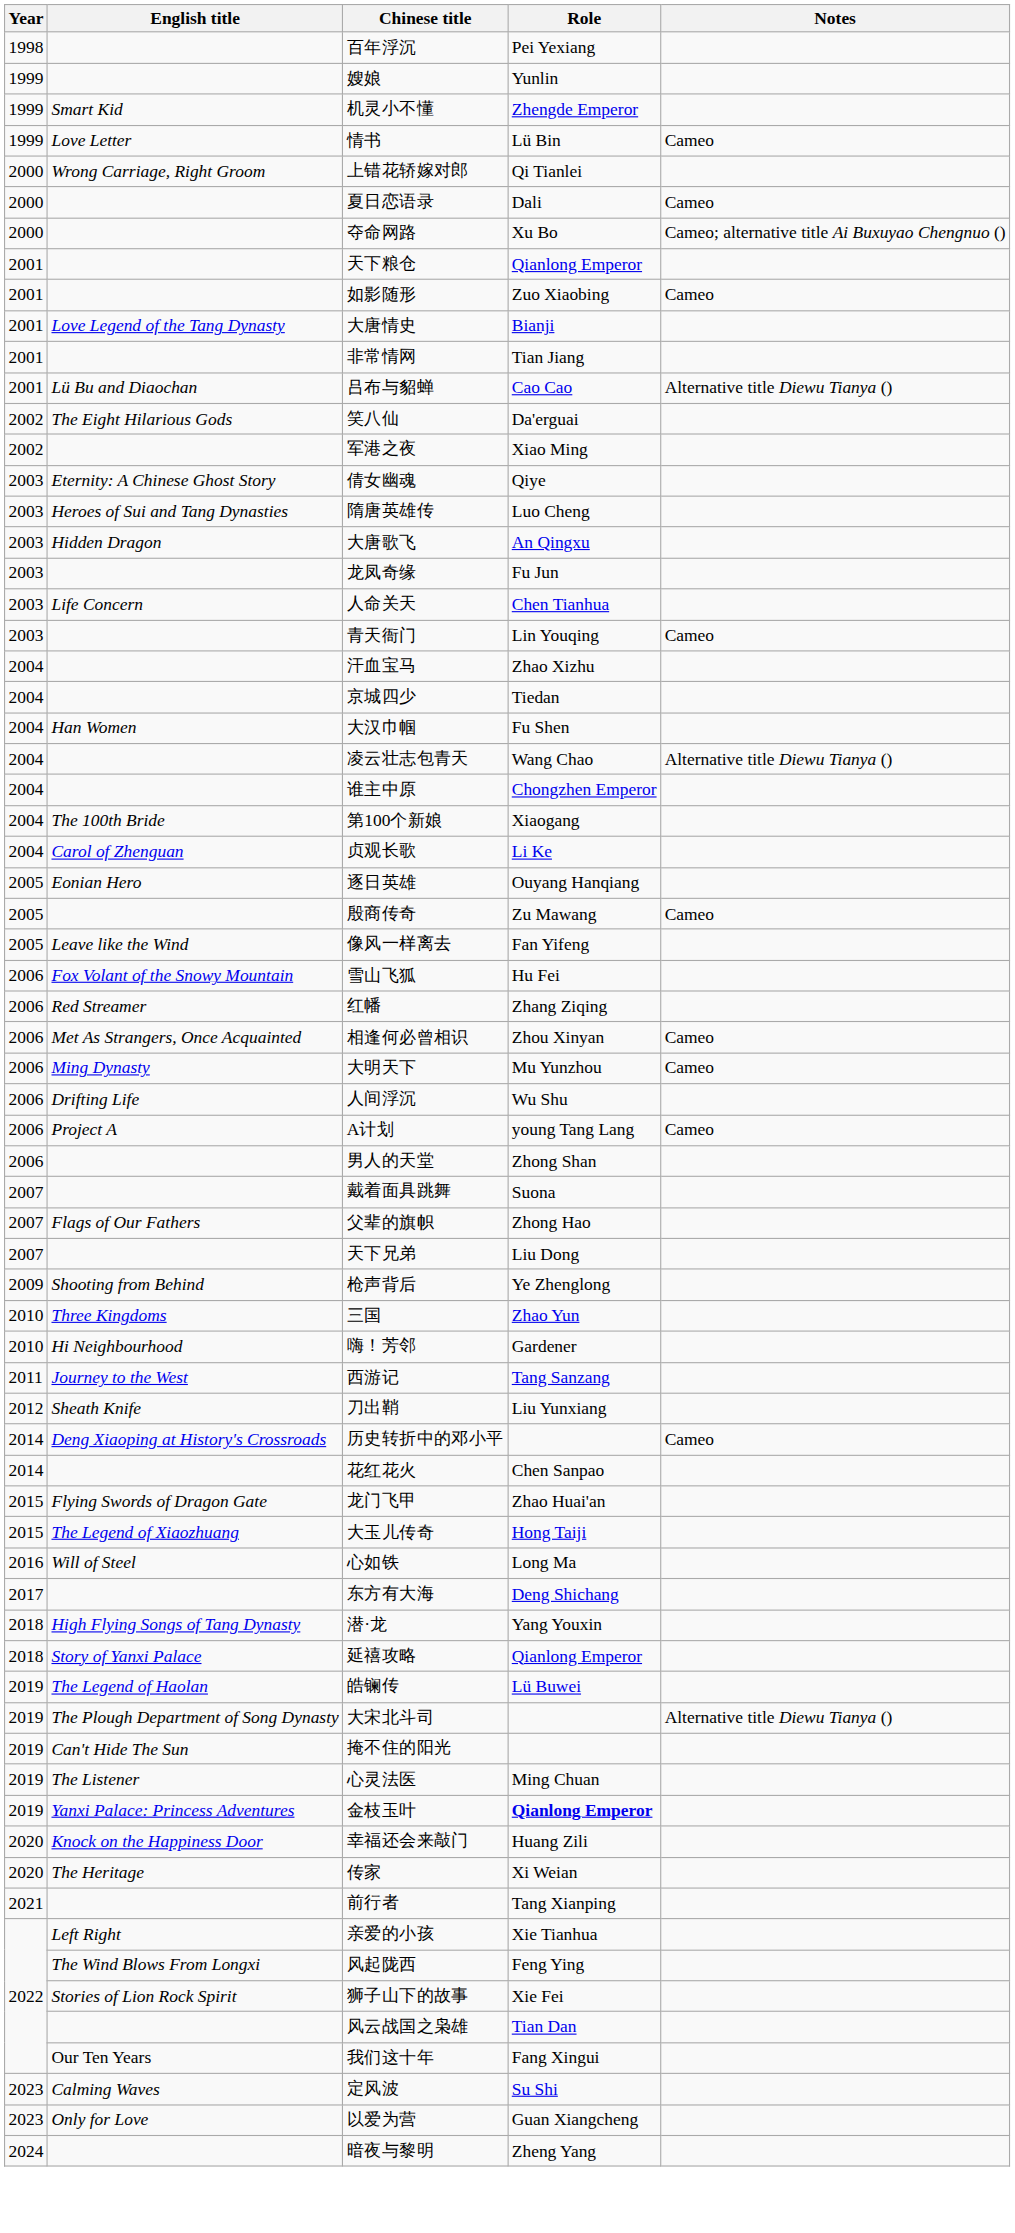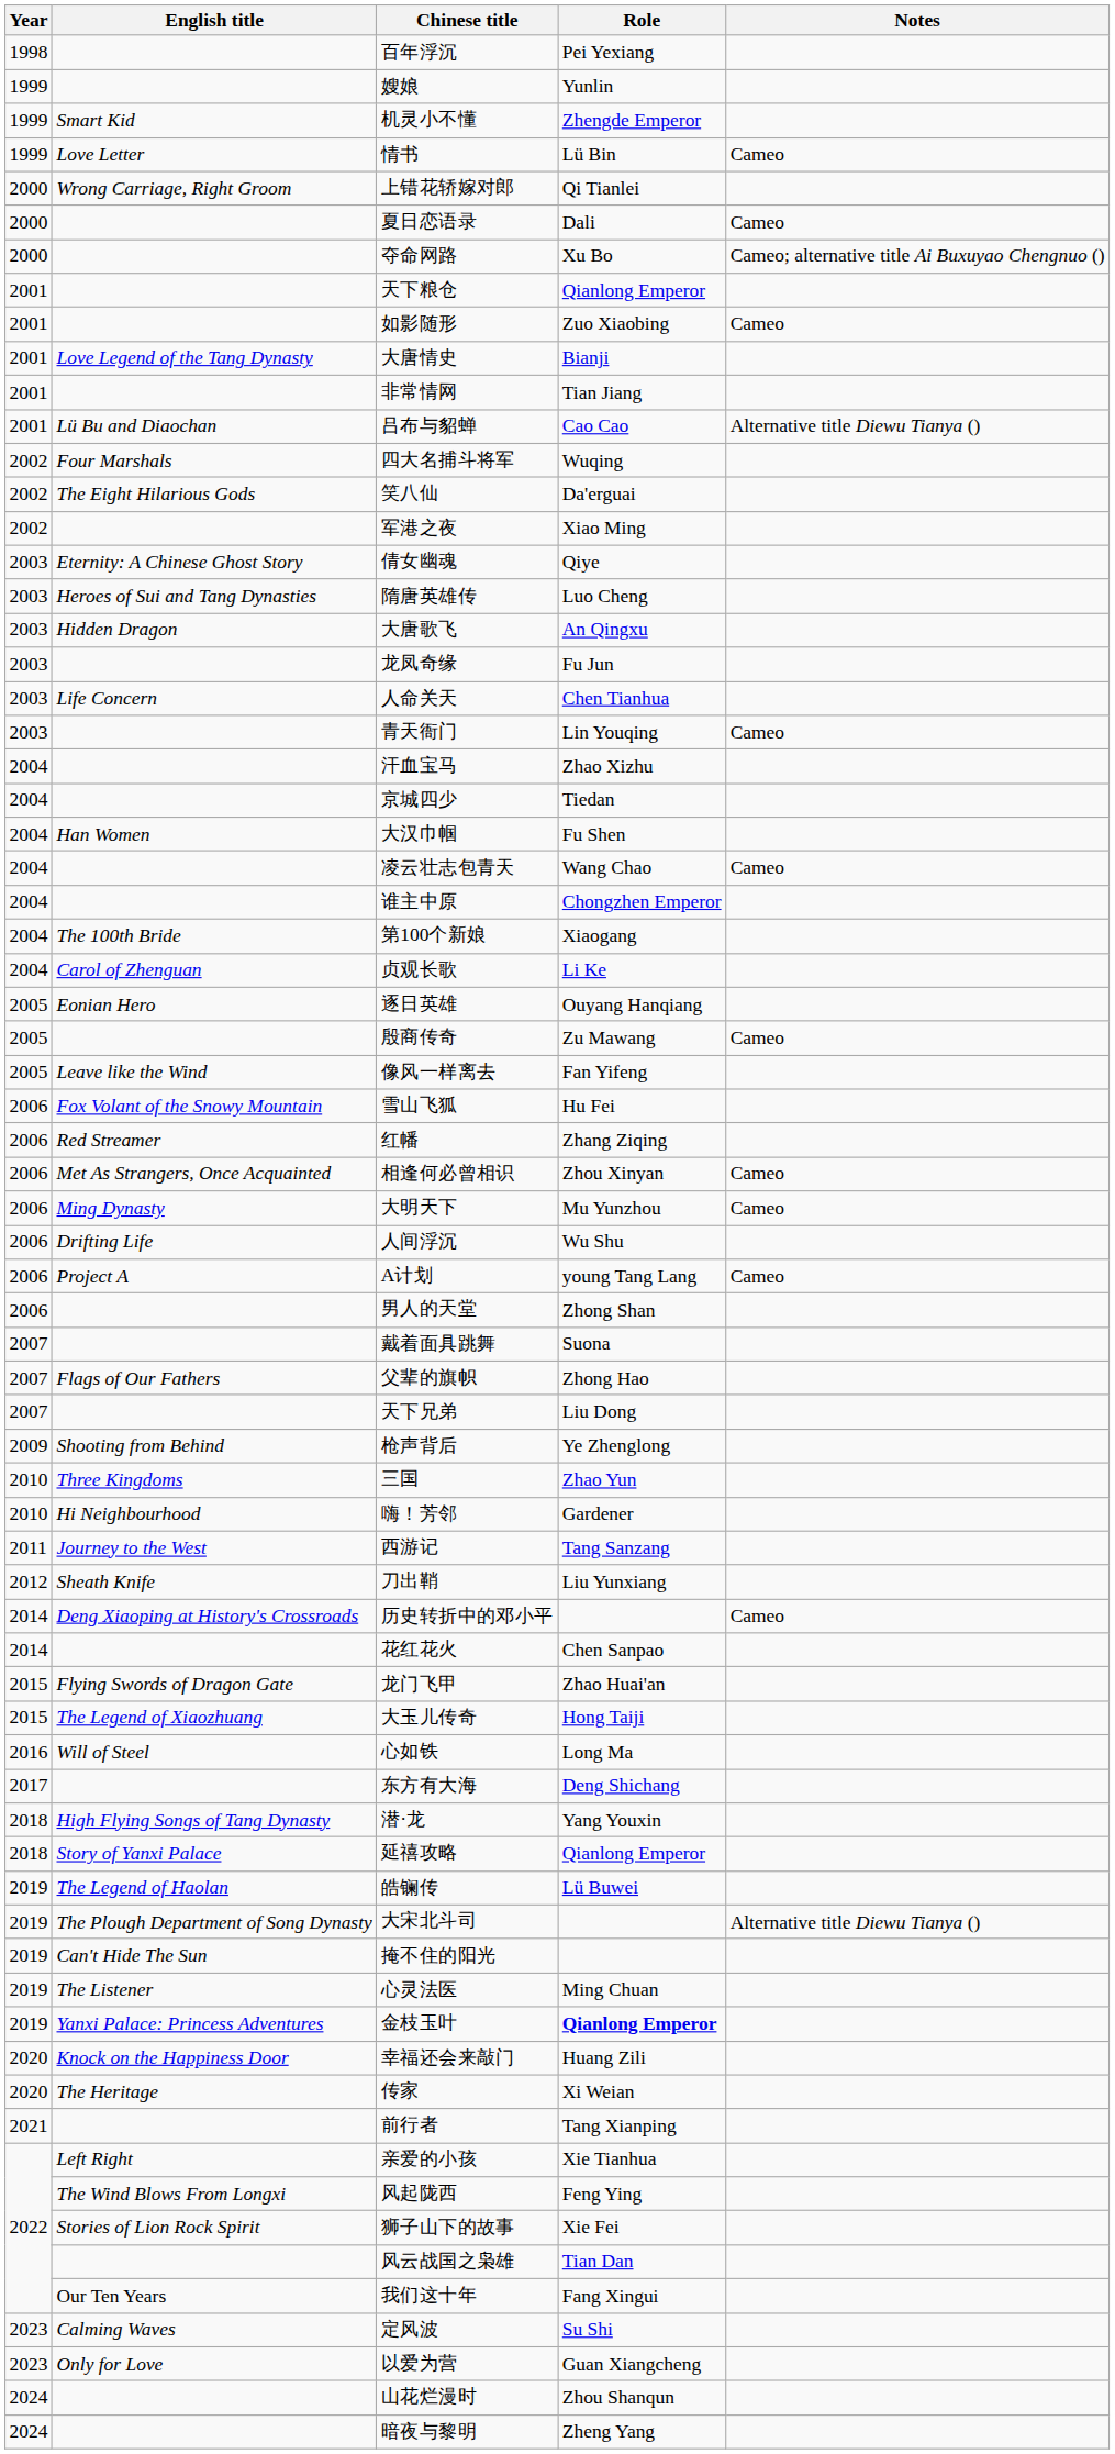 <table class="wikitable sortable">
 <tr>
 <th>Year</th>
 <th>English title</th>
 <th>Chinese title</th>
 <th>Role</th>
 <th class="unsortable">Notes</th>
 </tr>
 <tr>
 <td>1998</td>
 <td></td>
 <td>百年浮沉</td>
 <td>Pei Yexiang</td>
 <td></td>
 </tr>
 <tr>
 <td>1999</td>
 <td></td>
 <td>嫂娘</td>
 <td>Yunlin</td>
 <td></td>
 </tr>
 <tr>
 <td>1999</td>
 <td><em>Smart Kid</em></td>
 <td>机灵小不懂</td>
 <td><a href='#'>Zhengde Emperor</a></td>
 <td></td>
 </tr>
 <tr>
 <td>1999</td>
 <td><em>Love Letter</em></td>
 <td>情书</td>
 <td>Lü Bin</td>
 <td>Cameo</td>
 </tr>
 <tr>
 <td>2000</td>
 <td><em>Wrong Carriage, Right Groom</em></td>
 <td>上错花轿嫁对郎</td>
 <td>Qi Tianlei</td>
 <td></td>
 </tr>
 <tr>
 <td>2000</td>
 <td></td>
 <td>夏日恋语录</td>
 <td>Dali</td>
 <td>Cameo</td>
 </tr>
 <tr>
 <td>2000</td>
 <td></td>
 <td>夺命网路</td>
 <td>Xu Bo</td>
 <td>Cameo; alternative title <em>Ai Buxuyao Chengnuo</em> ()</td>
 </tr>
 <tr>
 <td>2001</td>
 <td></td>
 <td>天下粮仓</td>
 <td><a href='#'>Qianlong Emperor</a></td>
 <td></td>
 </tr>
 <tr>
 <td>2001</td>
 <td></td>
 <td>如影随形</td>
 <td>Zuo Xiaobing</td>
 <td>Cameo</td>
 </tr>
 <tr>
 <td>2001</td>
 <td><em><a href='#'>Love Legend of the Tang Dynasty</a></em></td>
 <td>大唐情史</td>
 <td><a href='#'>Bianji</a></td>
 <td></td>
 </tr>
 <tr>
 <td>2001</td>
 <td></td>
 <td>非常情网</td>
 <td>Tian Jiang</td>
 <td></td>
 </tr>
 <tr>
 <td>2001</td>
 <td><em>Lü Bu and Diaochan</em></td>
 <td>吕布与貂蝉</td>
 <td><a href='#'>Cao Cao</a></td>
 <td>Alternative title <em>Diewu Tianya</em> ()</td>
 </tr>
 <tr>
 <td>2002</td>
+<td><em>Four Marshals</em></td>
+<td>四大名捕斗将军</td>
+<td>Wuqing</td>
+<td></td>
+</tr>
+<tr>
+<td>2002</td>
 <td><em>The Eight Hilarious Gods</em></td>
 <td>笑八仙</td>
 <td>Da'erguai</td>
 <td></td>
 </tr>
 <tr>
 <td>2002</td>
 <td></td>
 <td>军港之夜</td>
 <td>Xiao Ming</td>
 <td></td>
 </tr>
 <tr>
 <td>2003</td>
 <td><em>Eternity: A Chinese Ghost Story</em></td>
 <td>倩女幽魂</td>
 <td>Qiye</td>
 <td></td>
 </tr>
 <tr>
 <td>2003</td>
 <td><em>Heroes of Sui and Tang Dynasties</em></td>
 <td>隋唐英雄传</td>
 <td>Luo Cheng</td>
 <td></td>
 </tr>
 <tr>
 <td>2003</td>
 <td><em>Hidden Dragon</em></td>
 <td>大唐歌飞</td>
 <td><a href='#'>An Qingxu</a></td>
 <td></td>
 </tr>
 <tr>
 <td>2003</td>
 <td></td>
 <td>龙凤奇缘</td>
 <td>Fu Jun</td>
 <td></td>
 </tr>
 <tr>
 <td>2003</td>
 <td><em>Life Concern</em></td>
 <td>人命关天</td>
 <td><a href='#'>Chen Tianhua</a></td>
 <td></td>
 </tr>
 <tr>
 <td>2003</td>
 <td></td>
 <td>青天衙门</td>
 <td>Lin Youqing</td>
 <td>Cameo</td>
 </tr>
 <tr>
 <td>2004</td>
 <td></td>
 <td>汗血宝马</td>
 <td>Zhao Xizhu</td>
 <td></td>
 </tr>
 <tr>
 <td>2004</td>
 <td></td>
 <td>京城四少</td>
 <td>Tiedan</td>
 <td></td>
 </tr>
 <tr>
 <td>2004</td>
 <td><em>Han Women</em></td>
 <td>大汉巾帼</td>
 <td>Fu Shen</td>
 <td></td>
 </tr>
 <tr>
 <td>2004</td>
 <td></td>
 <td>凌云壮志包青天</td>
 <td>Wang Chao</td>
-<td>Alternative title <em>Diewu Tianya</em> ()</td>
+<td>Cameo</td>
 </tr>
 <tr>
 <td>2004</td>
 <td></td>
 <td>谁主中原</td>
 <td><a href='#'>Chongzhen Emperor</a></td>
 <td></td>
 </tr>
 <tr>
 <td>2004</td>
 <td><em>The 100th Bride</em></td>
 <td>第100个新娘</td>
 <td>Xiaogang</td>
 <td></td>
 </tr>
 <tr>
 <td>2004</td>
 <td><em><a href='#'>Carol of Zhenguan</a></em></td>
 <td>贞观长歌</td>
 <td><a href='#'>Li Ke</a></td>
 <td></td>
 </tr>
 <tr>
 <td>2005</td>
 <td><em>Eonian Hero</em></td>
 <td>逐日英雄</td>
 <td>Ouyang Hanqiang</td>
 <td></td>
 </tr>
 <tr>
 <td>2005</td>
 <td></td>
 <td>殷商传奇</td>
 <td>Zu Mawang</td>
 <td>Cameo</td>
 </tr>
 <tr>
 <td>2005</td>
 <td><em>Leave like the Wind</em></td>
 <td>像风一样离去</td>
 <td>Fan Yifeng</td>
 <td></td>
 </tr>
 <tr>
 <td>2006</td>
 <td><em><a href='#'>Fox Volant of the Snowy Mountain</a></em></td>
 <td>雪山飞狐</td>
 <td>Hu Fei</td>
 <td></td>
 </tr>
 <tr>
 <td>2006</td>
 <td><em>Red Streamer</em></td>
 <td>红幡</td>
 <td>Zhang Ziqing</td>
 <td></td>
 </tr>
 <tr>
 <td>2006</td>
 <td><em>Met As Strangers, Once Acquainted</em></td>
 <td>相逢何必曾相识</td>
 <td>Zhou Xinyan</td>
 <td>Cameo</td>
 </tr>
 <tr>
 <td>2006</td>
 <td><em><a href='#'>Ming Dynasty</a></em></td>
 <td>大明天下</td>
 <td>Mu Yunzhou</td>
 <td>Cameo</td>
 </tr>
 <tr>
 <td>2006</td>
 <td><em>Drifting Life</em></td>
 <td>人间浮沉</td>
 <td>Wu Shu</td>
 <td></td>
 </tr>
 <tr>
 <td>2006</td>
 <td><em>Project A</em></td>
 <td>A计划</td>
 <td>young Tang Lang</td>
 <td>Cameo</td>
 </tr>
 <tr>
 <td>2006</td>
 <td></td>
 <td>男人的天堂</td>
 <td>Zhong Shan</td>
 <td></td>
 </tr>
 <tr>
 <td>2007</td>
 <td></td>
 <td>戴着面具跳舞</td>
 <td>Suona</td>
 <td></td>
 </tr>
 <tr>
 <td>2007</td>
 <td><em>Flags of Our Fathers</em></td>
 <td>父辈的旗帜</td>
 <td>Zhong Hao</td>
 <td></td>
 </tr>
 <tr>
 <td>2007</td>
 <td></td>
 <td>天下兄弟</td>
 <td>Liu Dong</td>
 <td></td>
 </tr>
 <tr>
 <td>2009</td>
 <td><em>Shooting from Behind</em></td>
 <td>枪声背后</td>
 <td>Ye Zhenglong</td>
 <td></td>
 </tr>
 <tr>
 <td>2010</td>
 <td><em><a href='#'>Three Kingdoms</a></em></td>
 <td>三国</td>
 <td><a href='#'>Zhao Yun</a></td>
 <td></td>
 </tr>
 <tr>
 <td>2010</td>
 <td><em>Hi Neighbourhood</em></td>
 <td>嗨！芳邻</td>
 <td>Gardener</td>
 <td></td>
 </tr>
 <tr>
 <td>2011</td>
 <td><em><a href='#'>Journey to the West</a></em></td>
 <td>西游记</td>
 <td><a href='#'>Tang Sanzang</a></td>
 <td></td>
 </tr>
 <tr>
 <td>2012</td>
 <td><em>Sheath Knife</em></td>
 <td>刀出鞘</td>
 <td>Liu Yunxiang</td>
 <td></td>
 </tr>
 <tr>
 <td>2014</td>
 <td><em><a href='#'>Deng Xiaoping at History's Crossroads</a></em></td>
 <td>历史转折中的邓小平</td>
 <td></td>
 <td>Cameo</td>
 </tr>
 <tr>
 <td>2014</td>
 <td></td>
 <td>花红花火</td>
 <td>Chen Sanpao</td>
 <td></td>
 </tr>
 <tr>
 <td>2015</td>
 <td><em>Flying Swords of Dragon Gate</em></td>
 <td>龙门飞甲</td>
 <td>Zhao Huai'an</td>
 <td></td>
 </tr>
 <tr>
 <td>2015</td>
 <td><em><a href='#'>The Legend of Xiaozhuang</a></em></td>
 <td>大玉儿传奇</td>
 <td><a href='#'>Hong Taiji</a></td>
 <td></td>
 </tr>
 <tr>
 <td>2016</td>
 <td><em>Will of Steel</em></td>
 <td>心如铁</td>
 <td>Long Ma</td>
 <td></td>
 </tr>
 <tr>
 <td>2017</td>
 <td></td>
 <td>东方有大海</td>
 <td><a href='#'>Deng Shichang</a></td>
 <td></td>
 </tr>
 <tr>
 <td>2018</td>
 <td><em><a href='#'>High Flying Songs of Tang Dynasty</a></em></td>
 <td>潜·龙</td>
 <td>Yang Youxin</td>
 <td></td>
 </tr>
 <tr>
 <td>2018</td>
 <td><em><a href='#'>Story of Yanxi Palace</a></em></td>
 <td>延禧攻略</td>
 <td><a href='#'>Qianlong Emperor</a></td>
 <td></td>
 </tr>
 <tr>
 <td>2019</td>
 <td><em><a href='#'>The Legend of Haolan</a></em></td>
 <td>皓镧传</td>
 <td><a href='#'>Lü Buwei</a></td>
 <td></td>
 </tr>
 <tr>
 <td>2019</td>
 <td><em>The Plough Department of Song Dynasty</em></td>
 <td>大宋北斗司</td>
 <td></td>
 <td>Alternative title <em>Diewu Tianya</em> ()</td>
 </tr>
 <tr>
 <td>2019</td>
 <td><em>Can't Hide The Sun</em></td>
 <td>掩不住的阳光</td>
 <td></td>
 <td></td>
 </tr>
 <tr>
 <td>2019</td>
 <td><em>The Listener</em></td>
 <td>心灵法医</td>
 <td>Ming Chuan</td>
 <td></td>
 </tr>
 <tr>
 <td>2019</td>
 <td><em><a href='#'>Yanxi Palace: Princess Adventures</a></em></td>
 <td>金枝玉叶</td>
 <td><strong><a href='#'>Qianlong Emperor</a></strong></td>
 <td></td>
 </tr>
 <tr>
 <td>2020</td>
 <td><em><a href='#'>Knock on the Happiness Door</a></em></td>
 <td>幸福还会来敲门</td>
 <td>Huang Zili</td>
 <td></td>
 </tr>
 <tr>
 <td>2020</td>
 <td><em>The Heritage</em></td>
 <td>传家</td>
 <td>Xi Weian</td>
 <td></td>
 </tr>
 <tr>
 <td>2021</td>
 <td></td>
 <td>前行者</td>
 <td>Tang Xianping</td>
 <td></td>
 </tr>
 <tr>
 <td rowspan="5">2022</td>
 <td><em>Left Right</em></td>
 <td>亲爱的小孩</td>
 <td>Xie Tianhua</td>
 <td></td>
 </tr>
 <tr>
 <td><em>The Wind Blows From Longxi</em></td>
 <td>风起陇西</td>
 <td>Feng Ying</td>
 <td></td>
 </tr>
 <tr>
 <td><em>Stories of Lion Rock Spirit</em></td>
 <td>狮子山下的故事</td>
 <td>Xie Fei</td>
 <td></td>
 </tr>
 <tr>
 <td></td>
 <td>风云战国之枭雄</td>
 <td><a href='#'>Tian Dan</a></td>
 <td></td>
 </tr>
 <tr>
 <td>Our Ten Years</td>
 <td>我们这十年</td>
 <td>Fang Xingui</td>
 <td></td>
 </tr>
 <tr>
 <td>2023</td>
 <td><em>Calming Waves</em></td>
 <td>定风波</td>
 <td><a href='#'>Su Shi</a></td>
 <td></td>
 </tr>
 <tr>
 <td>2023</td>
 <td><em>Only for Love</em></td>
 <td>以爱为营</td>
 <td>Guan Xiangcheng</td>
 <td></td>
 </tr>
 <tr>
 <td>2024</td>
 <td></td>
+<td>山花烂漫时</td>
+<td>Zhou Shanqun</td>
+<td></td>
+</tr>
+<tr>
+<td>2024</td>
+<td></td>
 <td>暗夜与黎明</td>
 <td>Zheng Yang</td>
 <td></td>
 </tr>
 </table>
